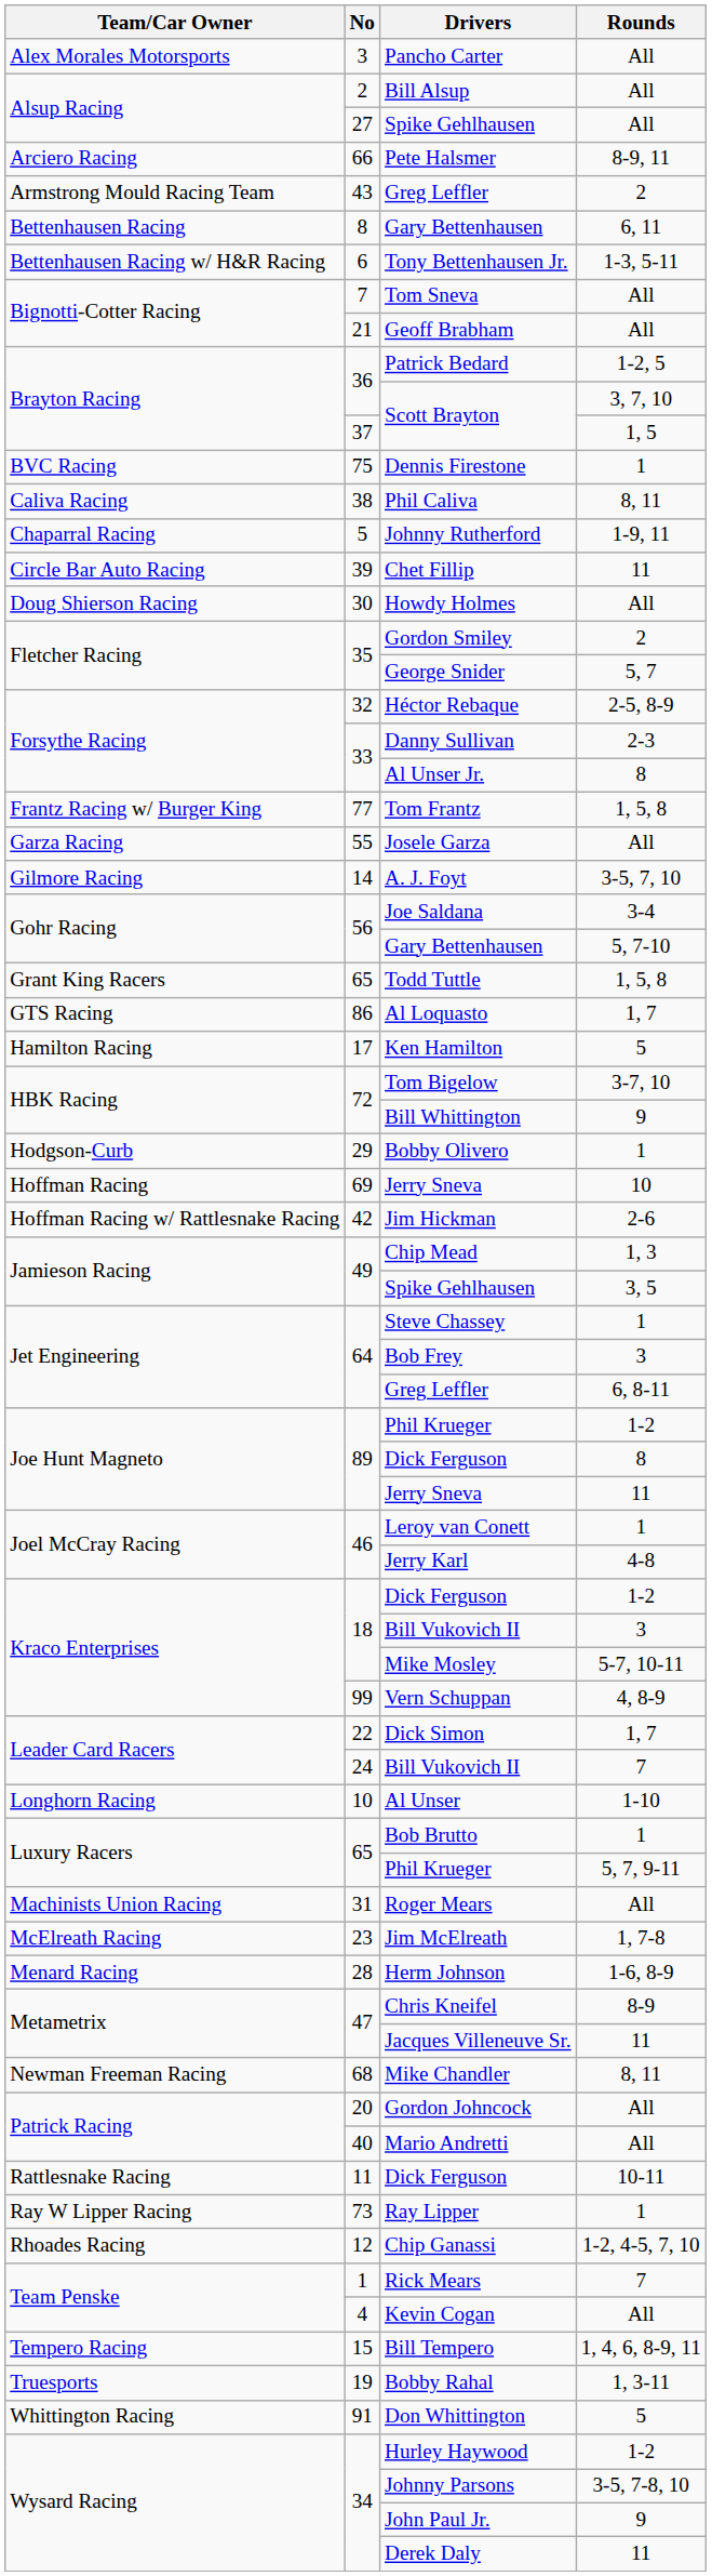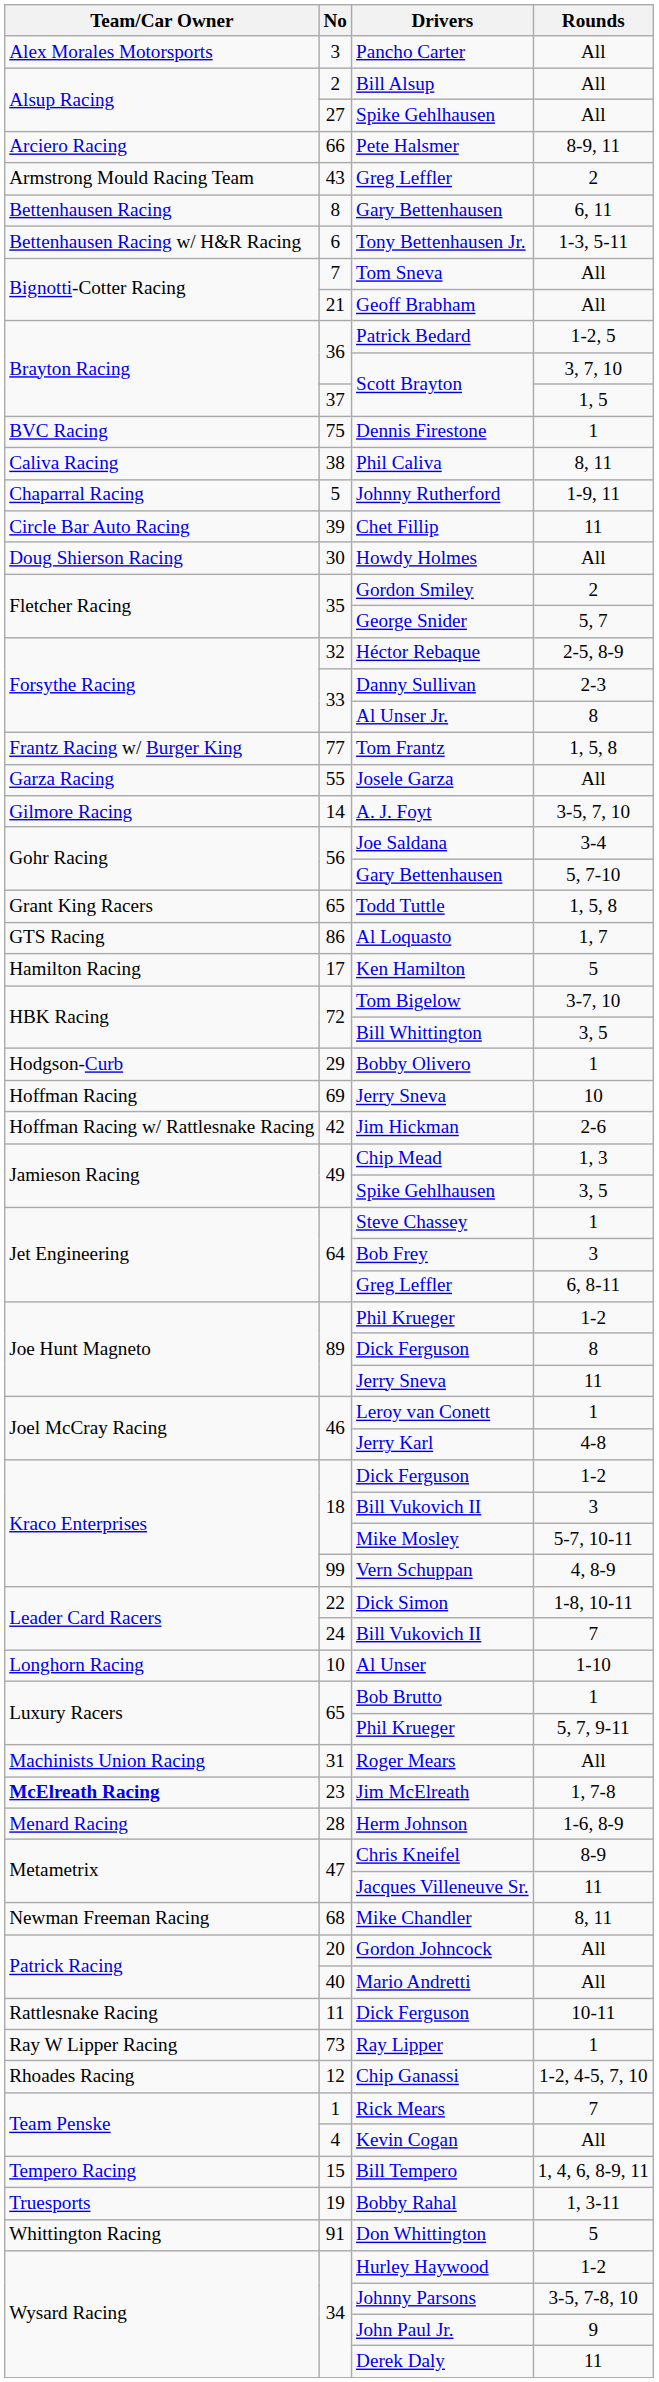 <table class="wikitable" style="font-size: 85%;">
 <tr>
 <th>Team/Car Owner</th>
 <th>No</th>
 <th>Drivers</th>
 <th>Rounds</th>
 </tr>
 <tr>
 <td rowspan=1><a href='#'>Alex Morales Motorsports</a></td>
 <td align="center">3</td>
 <td> <a href='#'>Pancho Carter</a></td>
 <td align="center">All</td>
 </tr>
 <tr>
 <td rowspan=2><a href='#'>Alsup Racing</a></td>
 <td align="center">2</td>
 <td> <a href='#'>Bill Alsup</a></td>
 <td align="center">All</td>
 </tr>
 <tr>
 <td align="center">27</td>
 <td> <a href='#'>Spike Gehlhausen</a></td>
 <td align="center">All</td>
 </tr>
 <tr>
 <td rowspan=1><a href='#'>Arciero Racing</a></td>
 <td align="center">66</td>
 <td> <a href='#'>Pete Halsmer</a></td>
 <td align="center">8-9, 11</td>
 </tr>
 <tr>
 <td rowspan=1>Armstrong Mould Racing Team</td>
 <td align="center">43</td>
 <td> <a href='#'>Greg Leffler</a></td>
 <td align="center">2</td>
 </tr>
 <tr>
 <td rowspan=1><a href='#'>Bettenhausen Racing</a></td>
 <td align="center">8</td>
 <td> <a href='#'>Gary Bettenhausen</a></td>
 <td align="center">6, 11</td>
 </tr>
 <tr>
 <td rowspan=1><a href='#'>Bettenhausen Racing</a> w/ H&R Racing</td>
 <td align="center">6</td>
 <td> <a href='#'>Tony Bettenhausen Jr.</a></td>
 <td align="center">1-3, 5-11</td>
 </tr>
 <tr>
 <td rowspan=2><a href='#'>Bignotti</a>-Cotter Racing</td>
 <td align="center">7</td>
 <td> <a href='#'>Tom Sneva</a></td>
 <td align="center">All</td>
 </tr>
 <tr>
 <td align="center">21</td>
 <td> <a href='#'>Geoff Brabham</a></td>
 <td align="center">All</td>
 </tr>
 <tr>
 <td rowspan=3><a href='#'>Brayton Racing</a></td>
 <td rowspan=2 align="center">36</td>
 <td> <a href='#'>Patrick Bedard</a></td>
 <td align="center">1-2, 5</td>
 </tr>
 <tr>
 <td rowspan=2> <a href='#'>Scott Brayton</a></td>
 <td align="center">3, 7, 10</td>
 </tr>
 <tr>
 <td align="center">37</td>
 <td align="center">1, 5</td>
 </tr>
 <tr>
 <td rowspan=1><a href='#'>BVC Racing</a></td>
 <td align="center">75</td>
 <td> <a href='#'>Dennis Firestone</a></td>
 <td align="center">1</td>
 </tr>
 <tr>
 <td rowspan=1><a href='#'>Caliva Racing</a></td>
 <td align="center">38</td>
 <td> <a href='#'>Phil Caliva</a></td>
 <td align="center">8, 11</td>
 </tr>
 <tr>
 <td rowspan=1><a href='#'>Chaparral Racing</a></td>
 <td align="center">5</td>
 <td> <a href='#'>Johnny Rutherford</a></td>
 <td align="center">1-9, 11</td>
 </tr>
 <tr>
 <td rowspan=1><a href='#'>Circle Bar Auto Racing</a></td>
 <td align="center">39</td>
 <td> <a href='#'>Chet Fillip</a></td>
 <td align="center">11</td>
 </tr>
 <tr>
 <td rowspan=1><a href='#'>Doug Shierson Racing</a></td>
 <td align="center">30</td>
 <td> <a href='#'>Howdy Holmes</a></td>
 <td align="center">All</td>
 </tr>
 <tr>
 <td rowspan=2>Fletcher Racing</td>
 <td rowspan=2 align="center">35</td>
 <td> <a href='#'>Gordon Smiley</a></td>
 <td align="center">2</td>
 </tr>
 <tr>
 <td> <a href='#'>George Snider</a></td>
 <td align="center">5, 7</td>
 </tr>
 <tr>
 <td rowspan=3><a href='#'>Forsythe Racing</a></td>
 <td align="center">32</td>
 <td> <a href='#'>Héctor Rebaque</a></td>
 <td align="center">2-5, 8-9</td>
 </tr>
 <tr>
 <td rowspan=2 align="center">33</td>
 <td> <a href='#'>Danny Sullivan</a></td>
 <td align="center">2-3</td>
 </tr>
 <tr>
 <td> <a href='#'>Al Unser Jr.</a></td>
 <td align="center">8</td>
 </tr>
 <tr>
 <td rowspan=1><a href='#'>Frantz Racing</a> w/ <a href='#'>Burger King</a></td>
 <td align="center">77</td>
 <td> <a href='#'>Tom Frantz</a></td>
 <td align="center">1, 5, 8</td>
 </tr>
 <tr>
 <td rowspan=1><a href='#'>Garza Racing</a></td>
 <td align="center">55</td>
 <td> <a href='#'>Josele Garza</a></td>
 <td align="center">All</td>
 </tr>
 <tr>
 <td rowspan=1><a href='#'>Gilmore Racing</a></td>
 <td align="center">14</td>
 <td> <a href='#'>A. J. Foyt</a></td>
 <td align="center">3-5, 7, 10</td>
 </tr>
 <tr>
 <td rowspan=2>Gohr Racing</td>
 <td rowspan=2 align="center">56</td>
 <td> <a href='#'>Joe Saldana</a></td>
 <td align="center">3-4</td>
 </tr>
 <tr>
 <td> <a href='#'>Gary Bettenhausen</a></td>
 <td align="center">5, 7-10</td>
 </tr>
 <tr>
 <td rowspan=1>Grant King Racers</td>
 <td align="center">65</td>
 <td> <a href='#'>Todd Tuttle</a></td>
 <td align="center">1, 5, 8</td>
 </tr>
 <tr>
 <td rowspan=1>GTS Racing</td>
 <td align="center">86</td>
 <td> <a href='#'>Al Loquasto</a></td>
 <td align="center">1, 7</td>
 </tr>
 <tr>
 <td rowspan=1>Hamilton Racing</td>
 <td align="center">17</td>
 <td> <a href='#'>Ken Hamilton</a></td>
 <td align="center">5</td>
 </tr>
 <tr>
 <td rowspan=2>HBK Racing</td>
 <td rowspan=2 align="center">72</td>
 <td> <a href='#'>Tom Bigelow</a></td>
 <td align="center">3-7, 10</td>
 </tr>
 <tr>
 <td> <a href='#'>Bill Whittington</a></td>
-<td align="center">9</td>
+<td align="center">3, 5</td>
 </tr>
 <tr>
 <td rowspan=1>Hodgson-<a href='#'>Curb</a></td>
 <td align="center">29</td>
 <td> <a href='#'>Bobby Olivero</a></td>
 <td align="center">1</td>
 </tr>
 <tr>
 <td rowspan=1>Hoffman Racing</td>
 <td align="center">69</td>
 <td> <a href='#'>Jerry Sneva</a></td>
 <td align="center">10</td>
 </tr>
 <tr>
 <td rowspan=1>Hoffman Racing w/ Rattlesnake Racing</td>
 <td align="center">42</td>
 <td> <a href='#'>Jim Hickman</a></td>
 <td align="center">2-6</td>
 </tr>
 <tr>
 <td rowspan=2>Jamieson Racing</td>
 <td rowspan=2 align="center">49</td>
 <td> <a href='#'>Chip Mead</a></td>
 <td align="center">1, 3</td>
 </tr>
 <tr>
 <td> <a href='#'>Spike Gehlhausen</a></td>
 <td align="center">3, 5</td>
 </tr>
 <tr>
 <td rowspan=3>Jet Engineering</td>
 <td rowspan=3 align="center">64</td>
 <td> <a href='#'>Steve Chassey</a></td>
 <td align="center">1</td>
 </tr>
 <tr>
 <td> <a href='#'>Bob Frey</a></td>
 <td align="center">3</td>
 </tr>
 <tr>
 <td> <a href='#'>Greg Leffler</a></td>
 <td align="center">6, 8-11</td>
 </tr>
 <tr>
 <td rowspan=3>Joe Hunt Magneto</td>
 <td rowspan=3 align="center">89</td>
 <td> <a href='#'>Phil Krueger</a></td>
 <td align="center">1-2</td>
 </tr>
 <tr>
 <td> <a href='#'>Dick Ferguson</a></td>
 <td align="center">8</td>
 </tr>
 <tr>
 <td> <a href='#'>Jerry Sneva</a></td>
 <td align="center">11</td>
 </tr>
 <tr>
 <td rowspan=2>Joel McCray Racing</td>
 <td rowspan=2 align="center">46</td>
 <td> <a href='#'>Leroy van Conett</a></td>
 <td align="center">1</td>
 </tr>
 <tr>
 <td> <a href='#'>Jerry Karl</a></td>
 <td align="center">4-8</td>
 </tr>
 <tr>
 <td rowspan=4><a href='#'>Kraco Enterprises</a></td>
 <td rowspan=3 align="center">18</td>
 <td> <a href='#'>Dick Ferguson</a></td>
 <td align="center">1-2</td>
 </tr>
 <tr>
 <td> <a href='#'>Bill Vukovich II</a></td>
 <td align="center">3</td>
 </tr>
 <tr>
 <td> <a href='#'>Mike Mosley</a></td>
 <td align="center">5-7, 10-11</td>
 </tr>
 <tr>
 <td rowspan=1 align="center">99</td>
 <td> <a href='#'>Vern Schuppan</a></td>
 <td align="center">4, 8-9</td>
 </tr>
 <tr>
 <td rowspan=2><a href='#'>Leader Card Racers</a></td>
 <td align="center">22</td>
 <td> <a href='#'>Dick Simon</a></td>
-<td align="center">1, 7</td>
+<td align="center">1-8, 10-11</td>
 </tr>
 <tr>
 <td align="center">24</td>
 <td> <a href='#'>Bill Vukovich II</a></td>
 <td align="center">7</td>
 </tr>
 <tr>
 <td rowspan=1><a href='#'>Longhorn Racing</a></td>
 <td align="center">10</td>
 <td> <a href='#'>Al Unser</a></td>
 <td align="center">1-10</td>
 </tr>
 <tr>
 <td rowspan=2>Luxury Racers</td>
 <td rowspan=2 align="center">65</td>
 <td> <a href='#'>Bob Brutto</a></td>
 <td align="center">1</td>
 </tr>
 <tr>
 <td> <a href='#'>Phil Krueger</a></td>
 <td align="center">5, 7, 9-11</td>
 </tr>
 <tr>
 <td rowspan=1><a href='#'>Machinists Union Racing</a></td>
 <td align="center">31</td>
 <td> <a href='#'>Roger Mears</a></td>
 <td align="center">All</td>
 </tr>
 <tr>
-<td rowspan=1><a href='#'>McElreath Racing</a></td>
+<td rowspan=1><strong><a href='#'>McElreath Racing</a></strong></td>
 <td align="center">23</td>
 <td> <a href='#'>Jim McElreath</a></td>
 <td align="center">1, 7-8</td>
 </tr>
 <tr>
 <td rowspan=1><a href='#'>Menard Racing</a></td>
 <td align="center">28</td>
 <td> <a href='#'>Herm Johnson</a></td>
 <td align="center">1-6, 8-9</td>
 </tr>
 <tr>
 <td rowspan=2>Metametrix</td>
 <td rowspan=2 align="center">47</td>
 <td> <a href='#'>Chris Kneifel</a></td>
 <td align="center">8-9</td>
 </tr>
 <tr>
 <td> <a href='#'>Jacques Villeneuve Sr.</a></td>
 <td align="center">11</td>
 </tr>
 <tr>
 <td rowspan=1>Newman Freeman Racing</td>
 <td align="center">68</td>
 <td> <a href='#'>Mike Chandler</a></td>
 <td align="center">8, 11</td>
 </tr>
 <tr>
 <td rowspan=2><a href='#'>Patrick Racing</a></td>
 <td align="center">20</td>
 <td> <a href='#'>Gordon Johncock</a></td>
 <td align="center">All</td>
 </tr>
 <tr>
 <td align="center">40</td>
 <td> <a href='#'>Mario Andretti</a></td>
 <td align="center">All</td>
 </tr>
 <tr>
 <td rowspan=1>Rattlesnake Racing</td>
 <td align="center">11</td>
 <td> <a href='#'>Dick Ferguson</a></td>
 <td align="center">10-11</td>
 </tr>
 <tr>
 <td rowspan=1>Ray W Lipper Racing</td>
 <td align="center">73</td>
 <td> <a href='#'>Ray Lipper</a></td>
 <td align="center">1</td>
 </tr>
 <tr>
 <td rowspan=1>Rhoades Racing</td>
 <td align="center">12</td>
 <td> <a href='#'>Chip Ganassi</a></td>
 <td align="center">1-2, 4-5, 7, 10</td>
 </tr>
 <tr>
 <td rowspan=2><a href='#'>Team Penske</a></td>
 <td align="center">1</td>
 <td> <a href='#'>Rick Mears</a></td>
 <td align="center">7</td>
 </tr>
 <tr>
 <td align="center">4</td>
 <td> <a href='#'>Kevin Cogan</a></td>
 <td align="center">All</td>
 </tr>
 <tr>
 <td rowspan=1><a href='#'>Tempero Racing</a></td>
 <td align="center">15</td>
 <td> <a href='#'>Bill Tempero</a></td>
 <td align="center">1, 4, 6, 8-9, 11</td>
 </tr>
 <tr>
 <td rowspan=1><a href='#'>Truesports</a></td>
 <td align="center">19</td>
 <td> <a href='#'>Bobby Rahal</a></td>
 <td align="center">1, 3-11</td>
 </tr>
 <tr>
 <td rowspan=1>Whittington Racing</td>
 <td rowspan=1 align="center">91</td>
 <td> <a href='#'>Don Whittington</a></td>
 <td align="center">5</td>
 </tr>
 <tr>
 <td rowspan=4>Wysard Racing</td>
 <td rowspan=4 align="center">34</td>
 <td> <a href='#'>Hurley Haywood</a></td>
 <td align="center">1-2</td>
 </tr>
 <tr>
 <td> <a href='#'>Johnny Parsons</a></td>
 <td align="center">3-5, 7-8, 10</td>
 </tr>
 <tr>
 <td> <a href='#'>John Paul Jr.</a></td>
 <td align="center">9</td>
 </tr>
 <tr>
 <td> <a href='#'>Derek Daly</a></td>
 <td align="center">11</td>
 </tr>
 </table>
